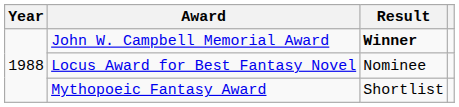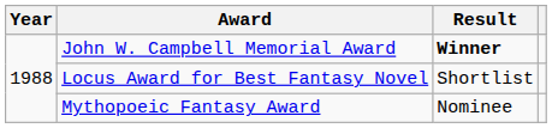 <table class="wikitable">
 <tr>
 <th>Year</th>
 <th>Award</th>
 <th>Result</th>
 <th></th>
 </tr>
 <tr>
 <td rowspan="3">1988</td>
 <td><a href='#'>John W. Campbell Memorial Award</a></td>
 <td><strong>Winner</strong></td>
 <td></td>
 </tr>
 <tr>
 <td><a href='#'>Locus Award for Best Fantasy Novel</a></td>
-<td>Nominee</td>
+<td>Shortlist</td>
 <td></td>
 </tr>
 <tr>
 <td><a href='#'>Mythopoeic Fantasy Award</a></td>
-<td>Shortlist</td>
+<td>Nominee</td>
 <td></td>
 </tr>
 </table>
